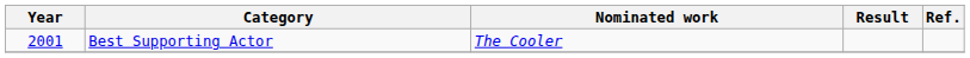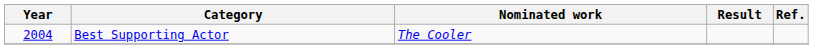 <table class=wikitable>
 <tr>
 <th scope="col" style="width:5em;">Year</th>
 <th scope="col" style="width:26em;">Category</th>
 <th scope="col" style="width:25em;">Nominated work</th>
 <th scope="col" style="width:5em;">Result</th>
 <th>Ref.</th>
 </tr>
 <tr>
-<td style="text-align:center;"><a href='#'>2001</a></td>
+<td style="text-align:center;"><a href='#'>2004</a></td>
 <td><a href='#'>Best Supporting Actor</a></td>
 <td><em><a href='#'>The Cooler</a></em></td>
 <td></td>
 <td style="text-align:center;"></td>
 </tr>
 <tr>
 </tr>
 </table>
